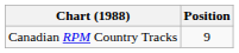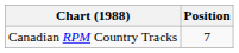 <table class="wikitable">
 <tr>
 <th>Chart (1988)</th>
 <th>Position</th>
 </tr>
 <tr>
 <td align="left">Canadian <em><a href='#'>RPM</a></em> Country Tracks</td>
-<td align="center">9</td>
+<td align="center">7</td>
 </tr>
 </table>
